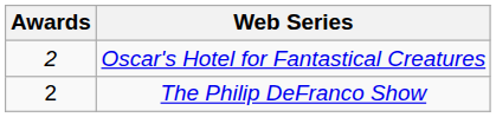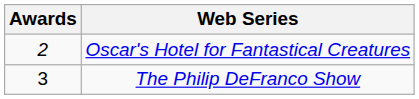 <table class="wikitable plainrowheaders" style="text-align:center;">
 <tr>
 <th scope="col" style="width:55px;">Awards</th>
 <th scope="col" style="text-align:center;">Web Series</th>
 </tr>
 <tr>
 <td><em>2</em></td>
 <td><em><a href='#'>Oscar's Hotel for Fantastical Creatures</a></em></td>
 </tr>
 <tr>
-<td>2</td>
+<td>3</td>
 <td><em><a href='#'>The Philip DeFranco Show</a></em></td>
 </tr>
 </table>
